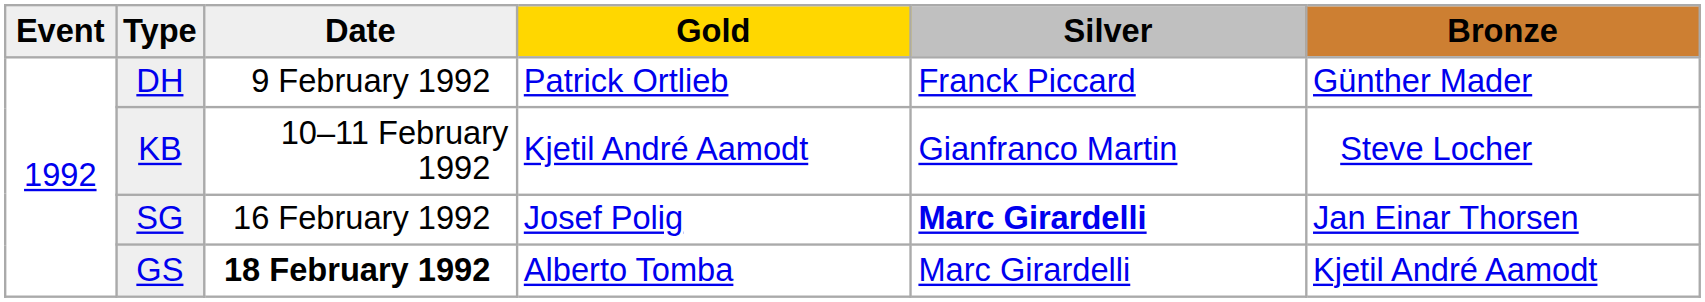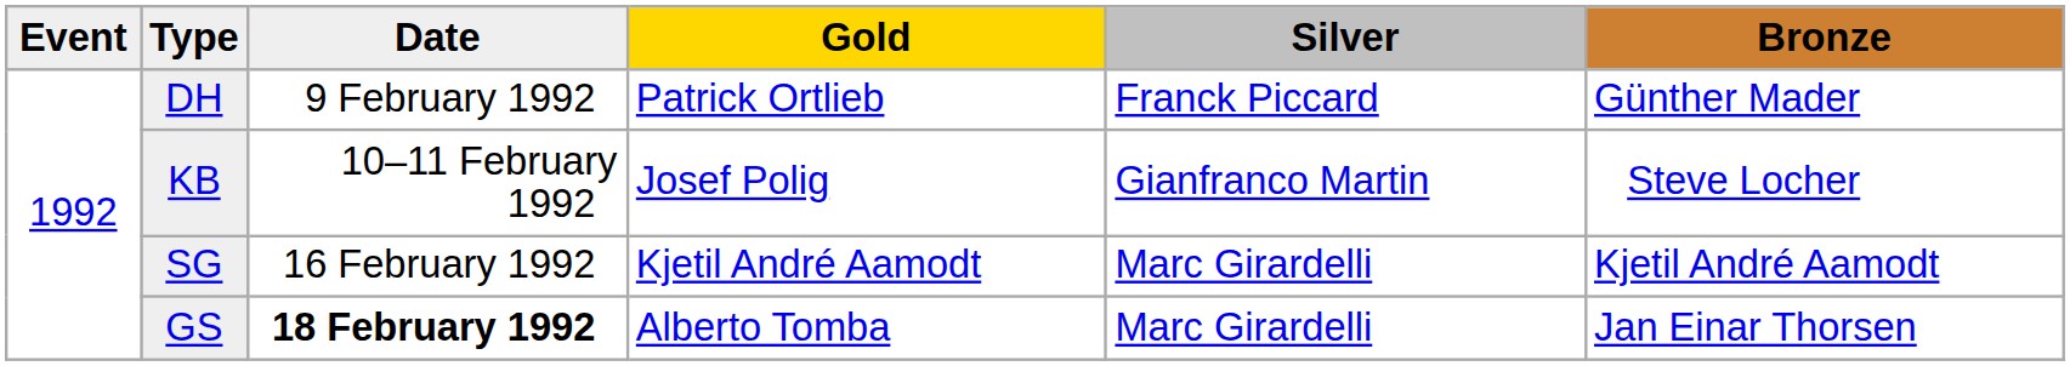 <table class="wikitable plainrowheaders" style="background:#fff; font-size:86%; line-height:15px; border:grey solid 1px; border-collapse:collapse;">
 <tr>
 <th style="background-color: #EFEFEF;" width="40">Event</th>
 <th style="background-color: #EFEFEF;" width="30">Type</th>
 <th style="background-color: #EFEFEF;" width="125">Date</th>
 <th style="background-color: #FFD700;" width="160">Gold</th>
 <th style="background-color: #C0C0C0;" width="160">Silver</th>
 <th style="background-color: #CD7F32;" width="160">Bronze</th>
 </tr>
 <tr>
 <td align=center rowspan=4><a href='#'>1992</a></td>
 <td align=center bgcolor=#EFEFEF><a href='#'>DH</a></td>
 <td align=right>9 February 1992  </td>
 <td> <a href='#'>Patrick Ortlieb</a></td>
 <td> <a href='#'>Franck Piccard</a></td>
 <td> <a href='#'>Günther Mader</a></td>
 </tr>
 <tr>
 <td align=center bgcolor=#EFEFEF><a href='#'>KB</a></td>
 <td align=right>10–11 February 1992  </td>
-<td> <a href='#'>Kjetil André Aamodt</a></td>
+<td> <a href='#'>Josef Polig</a></td>
 <td> <a href='#'>Gianfranco Martin</a></td>
 <td>   <a href='#'>Steve Locher</a></td>
 </tr>
 <tr>
 <td align=center bgcolor=#EFEFEF><a href='#'>SG</a></td>
 <td align=right>16 February 1992  </td>
-<td> <a href='#'>Josef Polig</a></td>
-<td><strong> <a href='#'>Marc Girardelli</a></strong></td>
-<td> <a href='#'>Jan Einar Thorsen</a></td>
+<td> <a href='#'>Kjetil André Aamodt</a></td>
+<td> <a href='#'>Marc Girardelli</a></td>
+<td> <a href='#'>Kjetil André Aamodt</a></td>
 </tr>
 <tr>
 <td align=center bgcolor=#EFEFEF><a href='#'>GS</a></td>
 <td align=right><strong>18 February 1992  </strong></td>
 <td> <a href='#'>Alberto Tomba</a></td>
 <td> <a href='#'>Marc Girardelli</a></td>
-<td> <a href='#'>Kjetil André Aamodt</a></td>
+<td> <a href='#'>Jan Einar Thorsen</a></td>
 </tr>
 </table>
